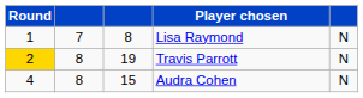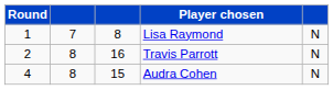 <table class="wikitable" style="text-align:left">
 <tr>
 <th style="background:#0141C5; color:white" width="50px">Round</th>
 <th style="background:#0141C5; color:white" width="50px"></th>
 <th style="background:#0141C5; color:white" width="50px"></th>
 <th style="background:#0141C5; color:white" width="200px">Player chosen</th>
 <th style="background:#0141C5; color:white" width="25px"></th>
 </tr>
 <tr>
 <td style="text-align:center">1</td>
 <td style="text-align:center">7</td>
 <td style="text-align:center">8</td>
 <td> <a href='#'>Lisa Raymond</a></td>
 <td style="text-align:center">N</td>
 </tr>
 <tr>
-<td style="background: gold; text-align:center">2</td>
+<td style="text-align:center">2</td>
 <td style="text-align:center">8</td>
-<td style="text-align:center">19</td>
+<td style="text-align:center">16</td>
 <td> <a href='#'>Travis Parrott</a></td>
 <td style="text-align:center">N</td>
 </tr>
 <tr>
 <td style="text-align:center">4</td>
 <td style="text-align:center">8</td>
 <td style="text-align:center">15</td>
 <td> <a href='#'>Audra Cohen</a></td>
 <td style="text-align:center">N</td>
 </tr>
 </table>
